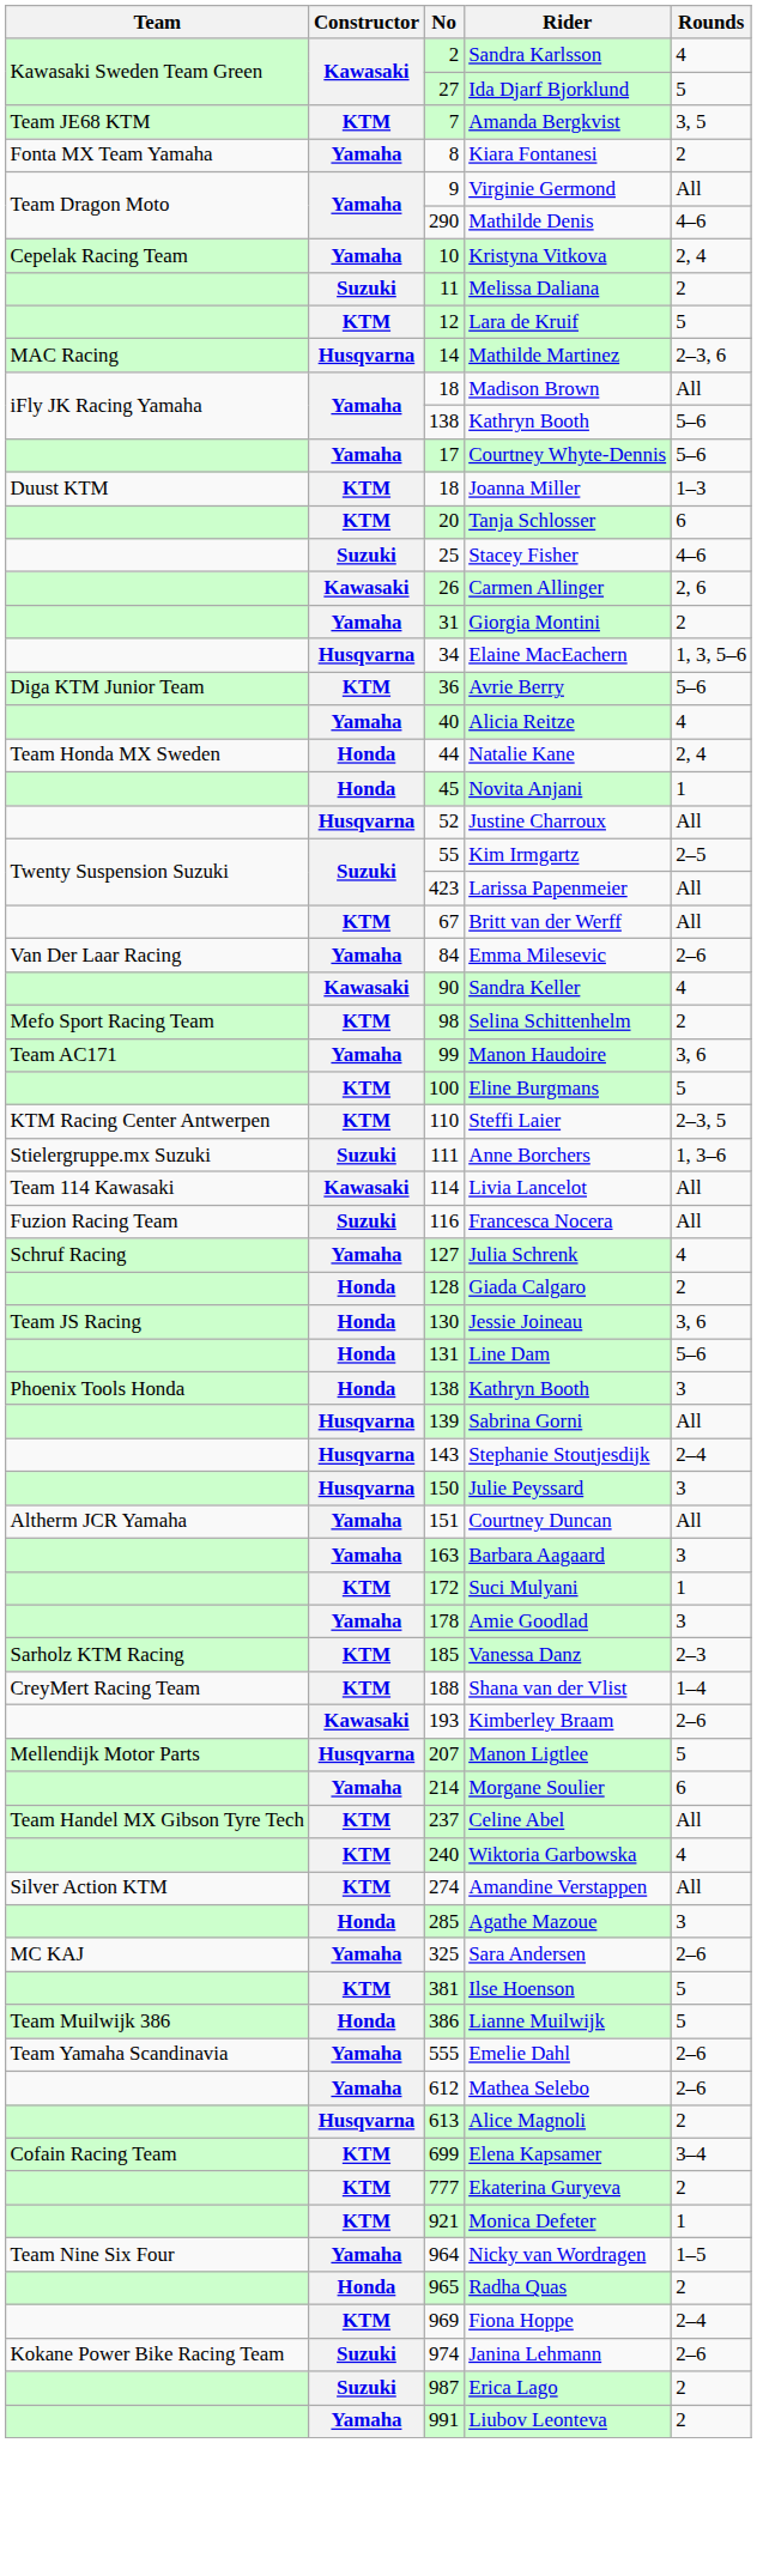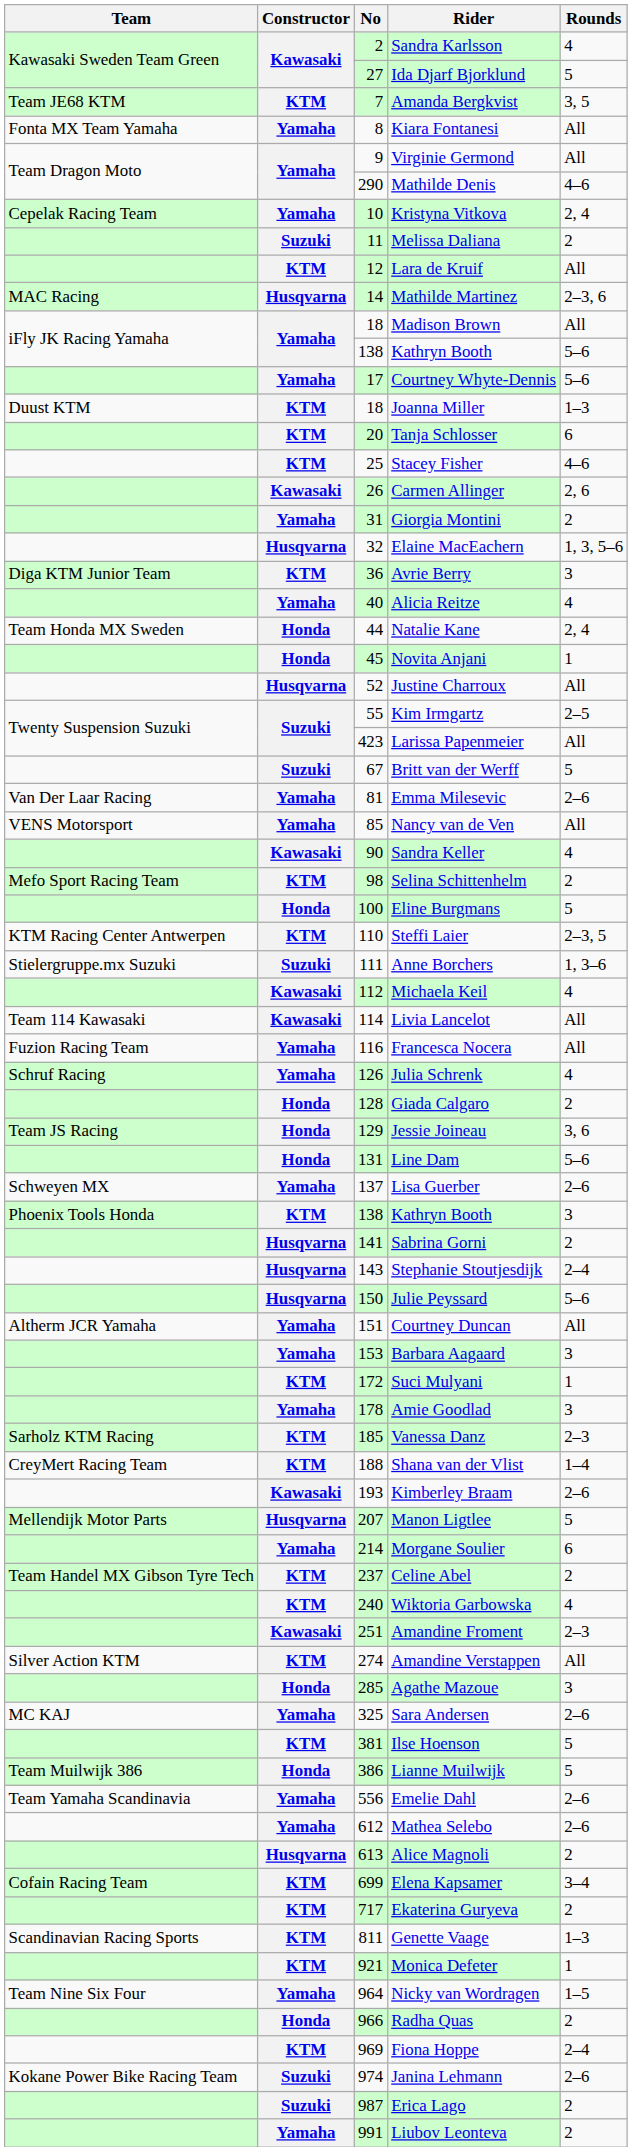 <table class="wikitable" style="font-size: 85%;">
 <tr>
 <th>Team</th>
 <th>Constructor</th>
 <th>No</th>
 <th>Rider</th>
 <th>Rounds</th>
 </tr>
 <tr>
 <td style="background:#ccffcc;" rowspan=2>Kawasaki Sweden Team Green</td>
 <th rowspan=2><a href='#'>Kawasaki</a></th>
 <td style="background:#ccffcc;" align="right">2</td>
 <td style="background:#ccffcc;"> <a href='#'>Sandra Karlsson</a></td>
 <td>4</td>
 </tr>
 <tr>
 <td style="background:#ccffcc;" align="right">27</td>
 <td style="background:#ccffcc;"> <a href='#'>Ida Djarf Bjorklund</a></td>
 <td>5</td>
 </tr>
 <tr>
 <td style="background:#ccffcc;">Team JE68 KTM</td>
 <th><a href='#'>KTM</a></th>
 <td style="background:#ccffcc;" align="right">7</td>
 <td style="background:#ccffcc;"> <a href='#'>Amanda Bergkvist</a></td>
 <td>3, 5</td>
 </tr>
 <tr>
 <td>Fonta MX Team Yamaha</td>
 <th><a href='#'>Yamaha</a></th>
 <td align="right">8</td>
 <td> <a href='#'>Kiara Fontanesi</a></td>
-<td>2</td>
+<td>All</td>
 </tr>
 <tr>
 <td rowspan=2>Team Dragon Moto</td>
 <th rowspan=2><a href='#'>Yamaha</a></th>
 <td align="right">9</td>
 <td> <a href='#'>Virginie Germond</a></td>
 <td>All</td>
 </tr>
 <tr>
 <td align="right">290</td>
 <td> <a href='#'>Mathilde Denis</a></td>
 <td>4–6</td>
 </tr>
 <tr>
 <td style="background:#ccffcc;">Cepelak Racing Team</td>
 <th><a href='#'>Yamaha</a></th>
 <td style="background:#ccffcc;" align="right">10</td>
 <td style="background:#ccffcc;"> <a href='#'>Kristyna Vitkova</a></td>
 <td>2, 4</td>
 </tr>
 <tr>
 <td style="background:#ccffcc;"></td>
 <th><a href='#'>Suzuki</a></th>
 <td style="background:#ccffcc;" align="right">11</td>
 <td style="background:#ccffcc;"> <a href='#'>Melissa Daliana</a></td>
 <td>2</td>
 </tr>
 <tr>
 <td style="background:#ccffcc;"></td>
 <th><a href='#'>KTM</a></th>
 <td style="background:#ccffcc;" align="right">12</td>
 <td style="background:#ccffcc;"> <a href='#'>Lara de Kruif</a></td>
-<td>5</td>
+<td>All</td>
 </tr>
 <tr>
 <td style="background:#ccffcc;">MAC Racing</td>
 <th><a href='#'>Husqvarna</a></th>
 <td style="background:#ccffcc;" align="right">14</td>
 <td style="background:#ccffcc;"> <a href='#'>Mathilde Martinez</a></td>
 <td>2–3, 6</td>
 </tr>
 <tr>
 <td rowspan=2>iFly JK Racing Yamaha</td>
 <th rowspan=2><a href='#'>Yamaha</a></th>
 <td align="right">18</td>
 <td> <a href='#'>Madison Brown</a></td>
 <td>All</td>
 </tr>
 <tr>
 <td align="right">138</td>
 <td> <a href='#'>Kathryn Booth</a></td>
 <td>5–6</td>
 </tr>
 <tr>
 <td style="background:#ccffcc;"></td>
 <th><a href='#'>Yamaha</a></th>
 <td style="background:#ccffcc;" align="right">17</td>
 <td style="background:#ccffcc;"> <a href='#'>Courtney Whyte-Dennis</a></td>
 <td>5–6</td>
 </tr>
 <tr>
 <td>Duust KTM</td>
 <th><a href='#'>KTM</a></th>
 <td align="right">18</td>
 <td> <a href='#'>Joanna Miller</a></td>
 <td>1–3</td>
 </tr>
 <tr>
 <td style="background:#ccffcc;"></td>
 <th><a href='#'>KTM</a></th>
 <td style="background:#ccffcc;" align="right">20</td>
 <td style="background:#ccffcc;"> <a href='#'>Tanja Schlosser</a></td>
 <td>6</td>
 </tr>
 <tr>
 <td></td>
-<th><a href='#'>Suzuki</a></th>
+<th><a href='#'>KTM</a></th>
 <td align="right">25</td>
 <td> <a href='#'>Stacey Fisher</a></td>
 <td>4–6</td>
 </tr>
 <tr>
 <td style="background:#ccffcc;"></td>
 <th><a href='#'>Kawasaki</a></th>
 <td style="background:#ccffcc;" align="right">26</td>
 <td style="background:#ccffcc;"> <a href='#'>Carmen Allinger</a></td>
 <td>2, 6</td>
 </tr>
 <tr>
 <td style="background:#ccffcc;"></td>
 <th><a href='#'>Yamaha</a></th>
 <td style="background:#ccffcc;" align="right">31</td>
 <td style="background:#ccffcc;"> <a href='#'>Giorgia Montini</a></td>
 <td>2</td>
 </tr>
 <tr>
 <td></td>
 <th><a href='#'>Husqvarna</a></th>
-<td align="right">34</td>
+<td align="right">32</td>
 <td> <a href='#'>Elaine MacEachern</a></td>
 <td>1, 3, 5–6</td>
 </tr>
 <tr>
 <td style="background:#ccffcc;">Diga KTM Junior Team</td>
 <th><a href='#'>KTM</a></th>
 <td style="background:#ccffcc;" align="right">36</td>
 <td style="background:#ccffcc;"> <a href='#'>Avrie Berry</a></td>
-<td>5–6</td>
+<td>3</td>
 </tr>
 <tr>
 <td style="background:#ccffcc;"></td>
 <th><a href='#'>Yamaha</a></th>
 <td style="background:#ccffcc;" align="right">40</td>
 <td style="background:#ccffcc;"> <a href='#'>Alicia Reitze</a></td>
 <td>4</td>
 </tr>
 <tr>
 <td>Team Honda MX Sweden</td>
 <th><a href='#'>Honda</a></th>
 <td align="right">44</td>
 <td> <a href='#'>Natalie Kane</a></td>
 <td>2, 4</td>
 </tr>
 <tr>
 <td style="background:#ccffcc;"></td>
 <th><a href='#'>Honda</a></th>
 <td style="background:#ccffcc;" align="right">45</td>
 <td style="background:#ccffcc;"> <a href='#'>Novita Anjani</a></td>
 <td>1</td>
 </tr>
 <tr>
 <td></td>
 <th><a href='#'>Husqvarna</a></th>
 <td align="right">52</td>
 <td> <a href='#'>Justine Charroux</a></td>
 <td>All</td>
 </tr>
 <tr>
 <td rowspan=2>Twenty Suspension Suzuki</td>
 <th rowspan=2><a href='#'>Suzuki</a></th>
 <td align="right">55</td>
 <td> <a href='#'>Kim Irmgartz</a></td>
 <td>2–5</td>
 </tr>
 <tr>
 <td align="right">423</td>
 <td> <a href='#'>Larissa Papenmeier</a></td>
 <td>All</td>
 </tr>
 <tr>
 <td></td>
-<th><a href='#'>KTM</a></th>
+<th><a href='#'>Suzuki</a></th>
 <td align="right">67</td>
 <td> <a href='#'>Britt van der Werff</a></td>
-<td>All</td>
+<td>5</td>
 </tr>
 <tr>
 <td>Van Der Laar Racing</td>
 <th><a href='#'>Yamaha</a></th>
-<td align="right">84</td>
+<td align="right">81</td>
 <td> <a href='#'>Emma Milesevic</a></td>
 <td>2–6</td>
+</tr>
+<tr>
+<td>VENS Motorsport</td>
+<th><a href='#'>Yamaha</a></th>
+<td align="right">85</td>
+<td> <a href='#'>Nancy van de Ven</a></td>
+<td>All</td>
 </tr>
 <tr>
 <td style="background:#ccffcc;"></td>
 <th><a href='#'>Kawasaki</a></th>
 <td style="background:#ccffcc;" align="right">90</td>
 <td style="background:#ccffcc;"> <a href='#'>Sandra Keller</a></td>
 <td>4</td>
 </tr>
 <tr>
 <td style="background:#ccffcc;">Mefo Sport Racing Team</td>
 <th><a href='#'>KTM</a></th>
 <td style="background:#ccffcc;" align="right">98</td>
 <td style="background:#ccffcc;"> <a href='#'>Selina Schittenhelm</a></td>
 <td>2</td>
 </tr>
 <tr>
-<td style="background:#ccffcc;">Team AC171</td>
-<th><a href='#'>Yamaha</a></th>
-<td style="background:#ccffcc;" align="right">99</td>
-<td style="background:#ccffcc;"> <a href='#'>Manon Haudoire</a></td>
-<td>3, 6</td>
-</tr>
-<tr>
 <td style="background:#ccffcc;"></td>
-<th><a href='#'>KTM</a></th>
+<th><a href='#'>Honda</a></th>
 <td style="background:#ccffcc;" align="right">100</td>
 <td style="background:#ccffcc;"> <a href='#'>Eline Burgmans</a></td>
 <td>5</td>
 </tr>
 <tr>
 <td>KTM Racing Center Antwerpen</td>
 <th><a href='#'>KTM</a></th>
 <td align="right">110</td>
 <td> <a href='#'>Steffi Laier</a></td>
 <td>2–3, 5</td>
 </tr>
 <tr>
 <td>Stielergruppe.mx Suzuki</td>
 <th><a href='#'>Suzuki</a></th>
 <td align="right">111</td>
 <td> <a href='#'>Anne Borchers</a></td>
 <td>1, 3–6</td>
 </tr>
 <tr>
+<td style="background:#ccffcc;"></td>
+<th><a href='#'>Kawasaki</a></th>
+<td style="background:#ccffcc;" align="right">112</td>
+<td style="background:#ccffcc;"> <a href='#'>Michaela Keil</a></td>
+<td>4</td>
+</tr>
+<tr>
 <td>Team 114 Kawasaki</td>
 <th><a href='#'>Kawasaki</a></th>
 <td align="right">114</td>
 <td> <a href='#'>Livia Lancelot</a></td>
 <td>All</td>
 </tr>
 <tr>
 <td>Fuzion Racing Team</td>
-<th><a href='#'>Suzuki</a></th>
+<th><a href='#'>Yamaha</a></th>
 <td align="right">116</td>
 <td> <a href='#'>Francesca Nocera</a></td>
 <td>All</td>
 </tr>
 <tr>
 <td style="background:#ccffcc;">Schruf Racing</td>
 <th><a href='#'>Yamaha</a></th>
-<td style="background:#ccffcc;" align="right">127</td>
+<td style="background:#ccffcc;" align="right">126</td>
 <td style="background:#ccffcc;"> <a href='#'>Julia Schrenk</a></td>
 <td>4</td>
 </tr>
 <tr>
 <td style="background:#ccffcc;"></td>
 <th><a href='#'>Honda</a></th>
 <td style="background:#ccffcc;" align="right">128</td>
 <td style="background:#ccffcc;"> <a href='#'>Giada Calgaro</a></td>
 <td>2</td>
 </tr>
 <tr>
 <td style="background:#ccffcc;">Team JS Racing</td>
 <th><a href='#'>Honda</a></th>
-<td style="background:#ccffcc;" align="right">130</td>
+<td style="background:#ccffcc;" align="right">129</td>
 <td style="background:#ccffcc;"> <a href='#'>Jessie Joineau</a></td>
 <td>3, 6</td>
 </tr>
 <tr>
 <td style="background:#ccffcc;"></td>
 <th><a href='#'>Honda</a></th>
 <td style="background:#ccffcc;" align="right">131</td>
 <td style="background:#ccffcc;"> <a href='#'>Line Dam</a></td>
 <td>5–6</td>
 </tr>
 <tr>
+<td>Schweyen MX</td>
+<th><a href='#'>Yamaha</a></th>
+<td align="right">137</td>
+<td> <a href='#'>Lisa Guerber</a></td>
+<td>2–6</td>
+</tr>
+<tr>
 <td style="background:#ccffcc;">Phoenix Tools Honda</td>
-<th><a href='#'>Honda</a></th>
+<th><a href='#'>KTM</a></th>
 <td style="background:#ccffcc;" align="right">138</td>
 <td style="background:#ccffcc;"> <a href='#'>Kathryn Booth</a></td>
 <td>3</td>
 </tr>
 <tr>
 <td style="background:#ccffcc;"></td>
 <th><a href='#'>Husqvarna</a></th>
-<td style="background:#ccffcc;" align="right">139</td>
+<td style="background:#ccffcc;" align="right">141</td>
 <td style="background:#ccffcc;"> <a href='#'>Sabrina Gorni</a></td>
-<td>All</td>
+<td>2</td>
 </tr>
 <tr>
 <td></td>
 <th><a href='#'>Husqvarna</a></th>
 <td align="right">143</td>
 <td> <a href='#'>Stephanie Stoutjesdijk</a></td>
 <td>2–4</td>
 </tr>
 <tr>
 <td style="background:#ccffcc;"></td>
 <th><a href='#'>Husqvarna</a></th>
 <td style="background:#ccffcc;" align="right">150</td>
 <td style="background:#ccffcc;"> <a href='#'>Julie Peyssard</a></td>
-<td>3</td>
+<td>5–6</td>
 </tr>
 <tr>
 <td>Altherm JCR Yamaha</td>
 <th><a href='#'>Yamaha</a></th>
 <td align="right">151</td>
 <td> <a href='#'>Courtney Duncan</a></td>
 <td>All</td>
 </tr>
 <tr>
 <td style="background:#ccffcc;"></td>
 <th><a href='#'>Yamaha</a></th>
-<td style="background:#ccffcc;" align="right">163</td>
+<td style="background:#ccffcc;" align="right">153</td>
 <td style="background:#ccffcc;"> <a href='#'>Barbara Aagaard</a></td>
 <td>3</td>
 </tr>
 <tr>
 <td style="background:#ccffcc;"></td>
 <th><a href='#'>KTM</a></th>
 <td style="background:#ccffcc;" align="right">172</td>
 <td style="background:#ccffcc;"> <a href='#'>Suci Mulyani</a></td>
 <td>1</td>
 </tr>
 <tr>
 <td style="background:#ccffcc;"></td>
 <th><a href='#'>Yamaha</a></th>
 <td style="background:#ccffcc;" align="right">178</td>
 <td style="background:#ccffcc;"> <a href='#'>Amie Goodlad</a></td>
 <td>3</td>
 </tr>
 <tr>
 <td style="background:#ccffcc;">Sarholz KTM Racing</td>
 <th><a href='#'>KTM</a></th>
 <td style="background:#ccffcc;" align="right">185</td>
 <td style="background:#ccffcc;"> <a href='#'>Vanessa Danz</a></td>
 <td>2–3</td>
 </tr>
 <tr>
 <td>CreyMert Racing Team</td>
 <th><a href='#'>KTM</a></th>
 <td align="right">188</td>
 <td> <a href='#'>Shana van der Vlist</a></td>
 <td>1–4</td>
 </tr>
 <tr>
 <td></td>
 <th><a href='#'>Kawasaki</a></th>
 <td align="right">193</td>
 <td> <a href='#'>Kimberley Braam</a></td>
 <td>2–6</td>
 </tr>
 <tr>
 <td style="background:#ccffcc;">Mellendijk Motor Parts</td>
 <th><a href='#'>Husqvarna</a></th>
 <td style="background:#ccffcc;" align="right">207</td>
 <td style="background:#ccffcc;"> <a href='#'>Manon Ligtlee</a></td>
 <td>5</td>
 </tr>
 <tr>
 <td style="background:#ccffcc;"></td>
 <th><a href='#'>Yamaha</a></th>
 <td style="background:#ccffcc;" align="right">214</td>
 <td style="background:#ccffcc;"> <a href='#'>Morgane Soulier</a></td>
 <td>6</td>
 </tr>
 <tr>
 <td style="background:#ccffcc;">Team Handel MX Gibson Tyre Tech</td>
 <th><a href='#'>KTM</a></th>
 <td style="background:#ccffcc;" align="right">237</td>
 <td style="background:#ccffcc;"> <a href='#'>Celine Abel</a></td>
-<td>All</td>
+<td>2</td>
 </tr>
 <tr>
 <td style="background:#ccffcc;"></td>
 <th><a href='#'>KTM</a></th>
 <td style="background:#ccffcc;" align="right">240</td>
 <td style="background:#ccffcc;"> <a href='#'>Wiktoria Garbowska</a></td>
 <td>4</td>
+</tr>
+<tr>
+<td style="background:#ccffcc;"></td>
+<th><a href='#'>Kawasaki</a></th>
+<td style="background:#ccffcc;" align="right">251</td>
+<td style="background:#ccffcc;"> <a href='#'>Amandine Froment</a></td>
+<td>2–3</td>
 </tr>
 <tr>
 <td>Silver Action KTM</td>
 <th><a href='#'>KTM</a></th>
 <td align="right">274</td>
 <td> <a href='#'>Amandine Verstappen</a></td>
 <td>All</td>
 </tr>
 <tr>
 <td style="background:#ccffcc;"></td>
 <th><a href='#'>Honda</a></th>
 <td style="background:#ccffcc;" align="right">285</td>
 <td style="background:#ccffcc;"> <a href='#'>Agathe Mazoue</a></td>
 <td>3</td>
 </tr>
 <tr>
 <td>MC KAJ</td>
 <th><a href='#'>Yamaha</a></th>
 <td align="right">325</td>
 <td> <a href='#'>Sara Andersen</a></td>
 <td>2–6</td>
 </tr>
 <tr>
 <td style="background:#ccffcc;"></td>
 <th><a href='#'>KTM</a></th>
 <td style="background:#ccffcc;" align="right">381</td>
 <td style="background:#ccffcc;"> <a href='#'>Ilse Hoenson</a></td>
 <td>5</td>
 </tr>
 <tr>
 <td style="background:#ccffcc;">Team Muilwijk 386</td>
 <th><a href='#'>Honda</a></th>
 <td style="background:#ccffcc;" align="right">386</td>
 <td style="background:#ccffcc;"> <a href='#'>Lianne Muilwijk</a></td>
 <td>5</td>
 </tr>
 <tr>
 <td>Team Yamaha Scandinavia</td>
 <th><a href='#'>Yamaha</a></th>
-<td align="right">555</td>
+<td align="right">556</td>
 <td> <a href='#'>Emelie Dahl</a></td>
 <td>2–6</td>
 </tr>
 <tr>
 <td></td>
 <th><a href='#'>Yamaha</a></th>
 <td align="right">612</td>
 <td> <a href='#'>Mathea Selebo</a></td>
 <td>2–6</td>
 </tr>
 <tr>
 <td style="background:#ccffcc;"></td>
 <th><a href='#'>Husqvarna</a></th>
 <td style="background:#ccffcc;" align="right">613</td>
 <td style="background:#ccffcc;"> <a href='#'>Alice Magnoli</a></td>
 <td>2</td>
 </tr>
 <tr>
 <td style="background:#ccffcc;">Cofain Racing Team</td>
 <th><a href='#'>KTM</a></th>
 <td style="background:#ccffcc;" align="right">699</td>
 <td style="background:#ccffcc;"> <a href='#'>Elena Kapsamer</a></td>
 <td>3–4</td>
 </tr>
 <tr>
 <td style="background:#ccffcc;"></td>
 <th><a href='#'>KTM</a></th>
-<td style="background:#ccffcc;" align="right">777</td>
+<td style="background:#ccffcc;" align="right">717</td>
 <td style="background:#ccffcc;"> <a href='#'>Ekaterina Guryeva</a></td>
 <td>2</td>
+</tr>
+<tr>
+<td>Scandinavian Racing Sports</td>
+<th><a href='#'>KTM</a></th>
+<td align="right">811</td>
+<td> <a href='#'>Genette Vaage</a></td>
+<td>1–3</td>
 </tr>
 <tr>
 <td style="background:#ccffcc;"></td>
 <th><a href='#'>KTM</a></th>
 <td style="background:#ccffcc;" align="right">921</td>
 <td style="background:#ccffcc;"> <a href='#'>Monica Defeter</a></td>
 <td>1</td>
 </tr>
 <tr>
 <td>Team Nine Six Four</td>
 <th><a href='#'>Yamaha</a></th>
 <td align="right">964</td>
 <td> <a href='#'>Nicky van Wordragen</a></td>
 <td>1–5</td>
 </tr>
 <tr>
 <td style="background:#ccffcc;"></td>
 <th><a href='#'>Honda</a></th>
-<td style="background:#ccffcc;" align="right">965</td>
+<td style="background:#ccffcc;" align="right">966</td>
 <td style="background:#ccffcc;"> <a href='#'>Radha Quas</a></td>
 <td>2</td>
 </tr>
 <tr>
 <td></td>
 <th><a href='#'>KTM</a></th>
 <td align="right">969</td>
 <td> <a href='#'>Fiona Hoppe</a></td>
 <td>2–4</td>
 </tr>
 <tr>
 <td>Kokane Power Bike Racing Team</td>
 <th><a href='#'>Suzuki</a></th>
 <td align="right">974</td>
 <td> <a href='#'>Janina Lehmann</a></td>
 <td>2–6</td>
 </tr>
 <tr>
 <td style="background:#ccffcc;"></td>
 <th><a href='#'>Suzuki</a></th>
 <td style="background:#ccffcc;" align="right">987</td>
 <td style="background:#ccffcc;"> <a href='#'>Erica Lago</a></td>
 <td>2</td>
 </tr>
 <tr>
 <td style="background:#ccffcc;"></td>
 <th><a href='#'>Yamaha</a></th>
 <td style="background:#ccffcc;" align="right">991</td>
 <td style="background:#ccffcc;"> <a href='#'>Liubov Leonteva</a></td>
 <td>2</td>
 </tr>
 <tr>
 </tr>
 </table>
